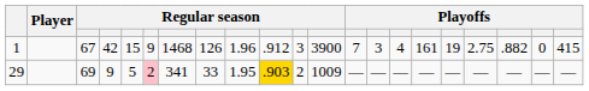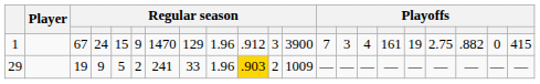 <table class="wikitable plainrowheaders" style="text-align:center;">
 <tr>
 <th scope="col" rowspan="2"></th>
 <th scope="col" rowspan="2">Player</th>
 <th scope=colgroup colspan=10>Regular season</th>
 <th scope=colgroup colspan=9>Playoffs</th>
 </tr>
 <tr>
 <th scope="col"></th>
 <th scope="col"></th>
 <th scope="col"></th>
 <th scope="col"></th>
 <th scope="col"></th>
 <th scope="col"></th>
 <th scope="col"></th>
 <th scope="col"></th>
 <th scope="col"></th>
 <th scope="col"></th>
 <th scope="col"></th>
 <th scope="col"></th>
 <th scope="col"></th>
 <th scope="col"></th>
 <th scope="col"></th>
 <th scope="col"></th>
 <th scope="col"></th>
 <th scope="col"></th>
 <th scope="col"></th>
 </tr>
 <tr>
 <td scope="row">1</td>
 <td align="left"></td>
 <td>67</td>
-<td>42</td>
+<td>24</td>
 <td>15</td>
 <td>9</td>
-<td>1468</td>
-<td>126</td>
+<td>1470</td>
+<td>129</td>
 <td>1.96</td>
 <td>.912</td>
 <td>3</td>
 <td>3900</td>
 <td>7</td>
 <td>3</td>
 <td>4</td>
 <td>161</td>
 <td>19</td>
 <td>2.75</td>
 <td>.882</td>
 <td>0</td>
 <td>415</td>
 </tr>
 <tr>
 <td scope="row">29</td>
 <td align="left"></td>
-<td>69</td>
+<td>19</td>
 <td>9</td>
 <td>5</td>
-<td style="background: pink;">2</td>
-<td>341</td>
+<td>2</td>
+<td>241</td>
 <td>33</td>
-<td>1.95</td>
+<td>1.96</td>
 <td style="background: gold;">.903</td>
 <td>2</td>
 <td>1009</td>
 <td>—</td>
 <td>—</td>
 <td>—</td>
 <td>—</td>
 <td>—</td>
 <td>—</td>
 <td>—</td>
 <td>—</td>
 <td>—</td>
 </tr>
 </table>
